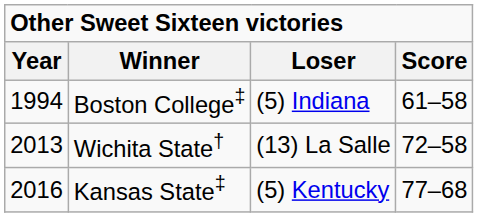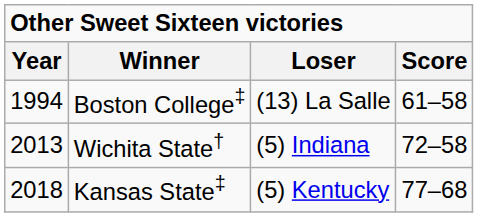 <table class="wikitable">
 <tr>
 <td colspan="4"><strong>Other Sweet Sixteen victories</strong></td>
 </tr>
 <tr>
 <th>Year</th>
 <th>Winner</th>
 <th>Loser</th>
 <th>Score</th>
 </tr>
 <tr>
 <td>1994</td>
 <td>Boston College<sup>‡</sup></td>
-<td>(5) <a href='#'>Indiana</a></td>
+<td>(13) La Salle</td>
 <td>61–58</td>
 </tr>
 <tr>
 <td>2013</td>
 <td>Wichita State<sup>†</sup></td>
-<td>(13) La Salle</td>
+<td>(5) <a href='#'>Indiana</a></td>
 <td>72–58</td>
 </tr>
 <tr>
-<td>2016</td>
+<td>2018</td>
 <td>Kansas State<sup>‡</sup></td>
 <td>(5) <a href='#'>Kentucky</a></td>
 <td>77–68</td>
 </tr>
 </table>
